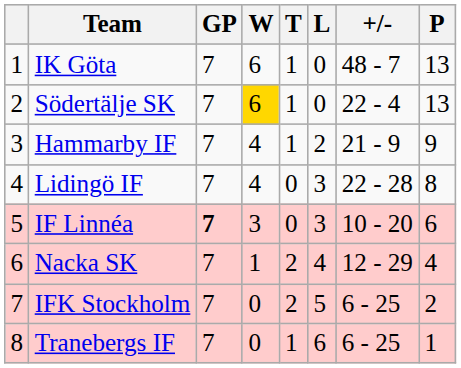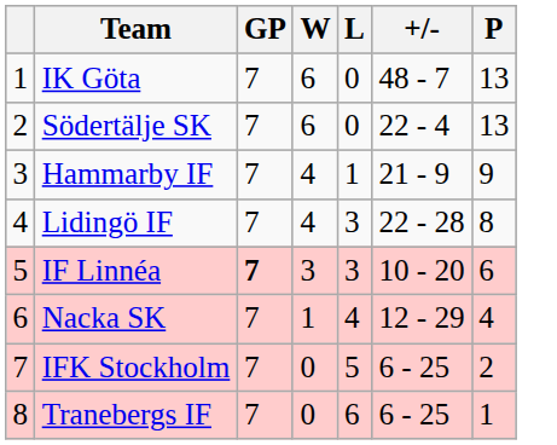 <table class="wikitable">
 <tr>
 <th></th>
 <th>Team</th>
 <th>GP</th>
 <th>W</th>
-<th>T</th>
 <th>L</th>
 <th>+/-</th>
 <th>P</th>
 </tr>
 <tr>
 <td>1</td>
 <td><a href='#'>IK Göta</a></td>
 <td>7</td>
 <td>6</td>
-<td>1</td>
 <td>0</td>
 <td>48 - 7</td>
 <td>13</td>
 </tr>
 <tr>
 <td>2</td>
 <td><a href='#'>Södertälje SK</a></td>
 <td>7</td>
-<td style="background: gold;">6</td>
-<td>1</td>
+<td>6</td>
 <td>0</td>
 <td>22 - 4</td>
 <td>13</td>
 </tr>
 <tr>
 <td>3</td>
 <td><a href='#'>Hammarby IF</a></td>
 <td>7</td>
 <td>4</td>
 <td>1</td>
-<td>2</td>
 <td>21 - 9</td>
 <td>9</td>
 </tr>
 <tr>
 <td>4</td>
 <td><a href='#'>Lidingö IF</a></td>
 <td>7</td>
 <td>4</td>
-<td>0</td>
 <td>3</td>
 <td>22 - 28</td>
 <td>8</td>
 </tr>
 <tr align="left" style="background:#ffcccc;">
 <td>5</td>
 <td><a href='#'>IF Linnéa</a></td>
 <td><strong>7</strong></td>
 <td>3</td>
-<td>0</td>
 <td>3</td>
 <td>10 - 20</td>
 <td>6</td>
 </tr>
 <tr align="left" style="background:#ffcccc;">
 <td>6</td>
 <td><a href='#'>Nacka SK</a></td>
 <td>7</td>
 <td>1</td>
-<td>2</td>
 <td>4</td>
 <td>12 - 29</td>
 <td>4</td>
 </tr>
 <tr align="left" style="background:#ffcccc;">
 <td>7</td>
 <td><a href='#'>IFK Stockholm</a></td>
 <td>7</td>
 <td>0</td>
-<td>2</td>
 <td>5</td>
 <td>6 - 25</td>
 <td>2</td>
 </tr>
 <tr align="left" style="background:#ffcccc;">
 <td>8</td>
 <td><a href='#'>Tranebergs IF</a></td>
 <td>7</td>
 <td>0</td>
-<td>1</td>
 <td>6</td>
 <td>6 - 25</td>
 <td>1</td>
 </tr>
 </table>
